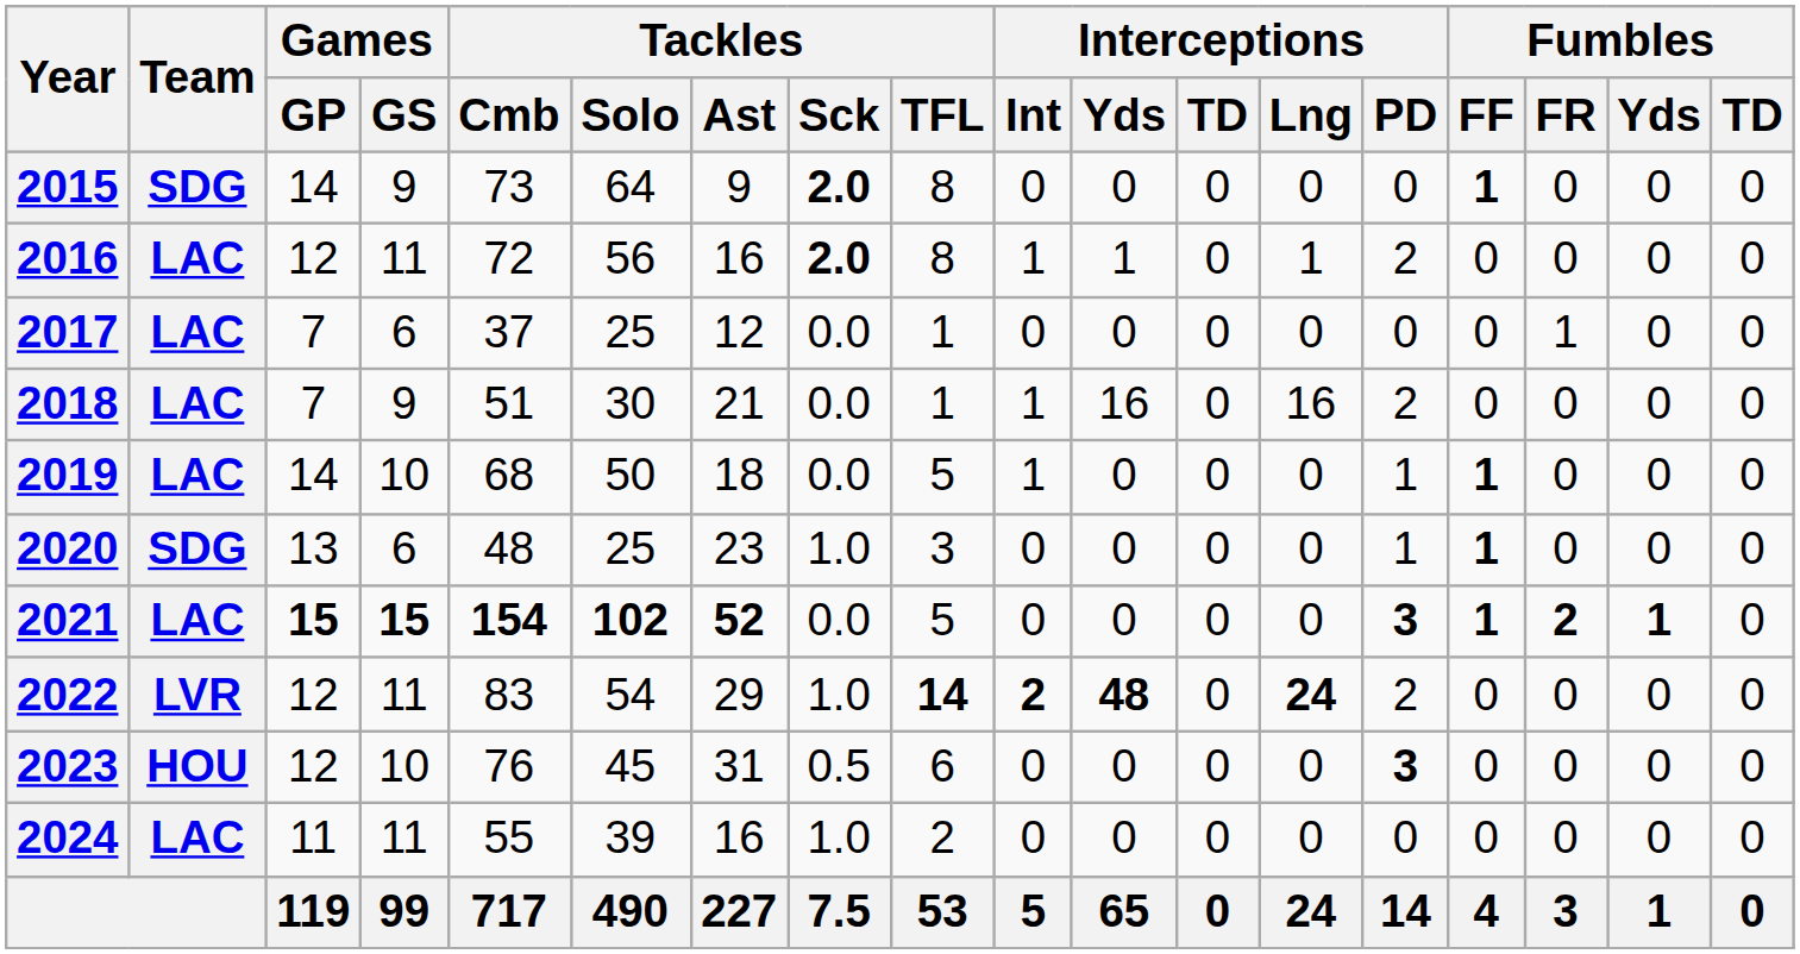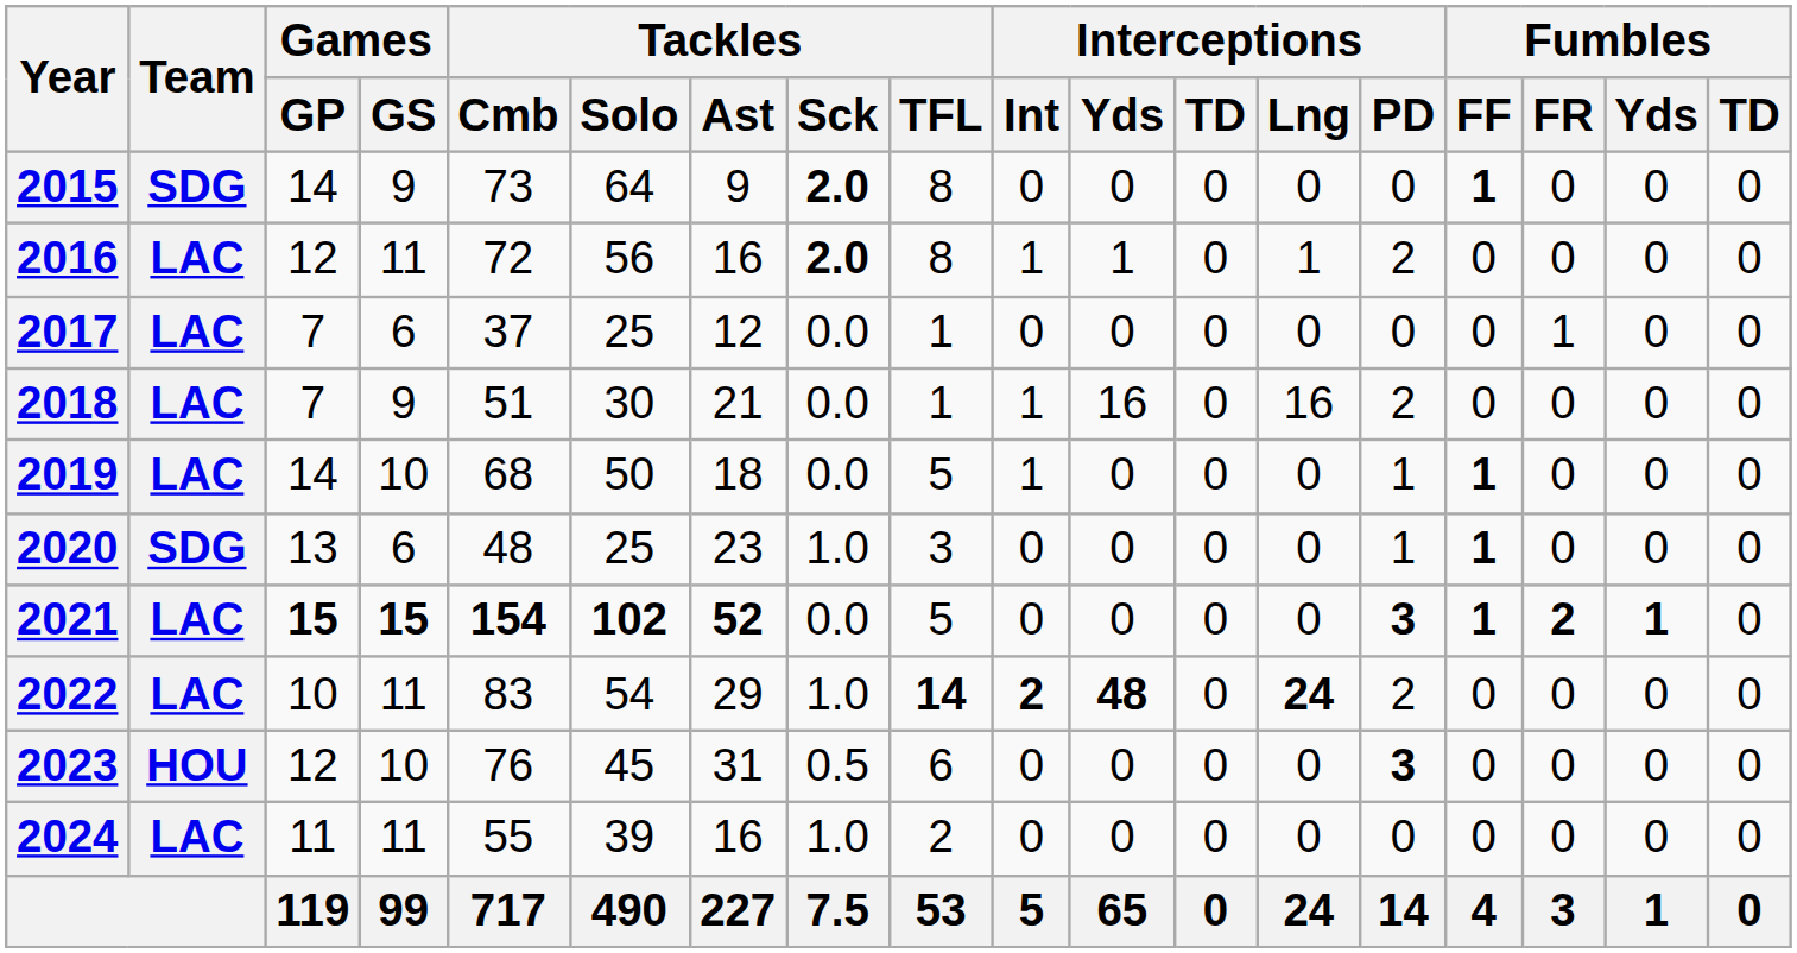 <table class="wikitable" style="text-align:center">
 <tr>
 <th rowspan="2">Year</th>
 <th rowspan="2">Team</th>
 <th colspan="2">Games</th>
 <th colspan="5">Tackles</th>
 <th colspan="5">Interceptions</th>
 <th colspan="4">Fumbles</th>
 </tr>
 <tr>
 <th>GP</th>
 <th>GS</th>
 <th>Cmb</th>
 <th>Solo</th>
 <th>Ast</th>
 <th>Sck</th>
 <th>TFL</th>
 <th>Int</th>
 <th>Yds</th>
 <th>TD</th>
 <th>Lng</th>
 <th>PD</th>
 <th>FF</th>
 <th>FR</th>
 <th>Yds</th>
 <th>TD</th>
 </tr>
 <tr>
 <th><a href='#'>2015</a></th>
 <th><a href='#'>SDG</a></th>
 <td>14</td>
 <td>9</td>
 <td>73</td>
 <td>64</td>
 <td>9</td>
 <td><strong>2.0</strong></td>
 <td>8</td>
 <td>0</td>
 <td>0</td>
 <td>0</td>
 <td>0</td>
 <td>0</td>
 <td><strong>1</strong></td>
 <td>0</td>
 <td>0</td>
 <td>0</td>
 </tr>
 <tr>
 <th><a href='#'>2016</a></th>
 <th><a href='#'>LAC</a></th>
 <td>12</td>
 <td>11</td>
 <td>72</td>
 <td>56</td>
 <td>16</td>
 <td><strong>2.0</strong></td>
 <td>8</td>
 <td>1</td>
 <td>1</td>
 <td>0</td>
 <td>1</td>
 <td>2</td>
 <td>0</td>
 <td>0</td>
 <td>0</td>
 <td>0</td>
 </tr>
 <tr>
 <th><a href='#'>2017</a></th>
 <th><a href='#'>LAC</a></th>
 <td>7</td>
 <td>6</td>
 <td>37</td>
 <td>25</td>
 <td>12</td>
 <td>0.0</td>
 <td>1</td>
 <td>0</td>
 <td>0</td>
 <td>0</td>
 <td>0</td>
 <td>0</td>
 <td>0</td>
 <td>1</td>
 <td>0</td>
 <td>0</td>
 </tr>
 <tr>
 <th><a href='#'>2018</a></th>
 <th><a href='#'>LAC</a></th>
 <td>7</td>
 <td>9</td>
 <td>51</td>
 <td>30</td>
 <td>21</td>
 <td>0.0</td>
 <td>1</td>
 <td>1</td>
 <td>16</td>
 <td>0</td>
 <td>16</td>
 <td>2</td>
 <td>0</td>
 <td>0</td>
 <td>0</td>
 <td>0</td>
 </tr>
 <tr>
 <th><a href='#'>2019</a></th>
 <th><a href='#'>LAC</a></th>
 <td>14</td>
 <td>10</td>
 <td>68</td>
 <td>50</td>
 <td>18</td>
 <td>0.0</td>
 <td>5</td>
 <td>1</td>
 <td>0</td>
 <td>0</td>
 <td>0</td>
 <td>1</td>
 <td><strong>1</strong></td>
 <td>0</td>
 <td>0</td>
 <td>0</td>
 </tr>
 <tr>
 <th><a href='#'>2020</a></th>
 <th><a href='#'>SDG</a></th>
 <td>13</td>
 <td>6</td>
 <td>48</td>
 <td>25</td>
 <td>23</td>
 <td>1.0</td>
 <td>3</td>
 <td>0</td>
 <td>0</td>
 <td>0</td>
 <td>0</td>
 <td>1</td>
 <td><strong>1</strong></td>
 <td>0</td>
 <td>0</td>
 <td>0</td>
 </tr>
 <tr>
 <th><a href='#'>2021</a></th>
 <th><a href='#'>LAC</a></th>
 <td><strong>15</strong></td>
 <td><strong>15</strong></td>
 <td><strong>154</strong></td>
 <td><strong>102</strong></td>
 <td><strong>52</strong></td>
 <td>0.0</td>
 <td>5</td>
 <td>0</td>
 <td>0</td>
 <td>0</td>
 <td>0</td>
 <td><strong>3</strong></td>
 <td><strong>1</strong></td>
 <td><strong>2</strong></td>
 <td><strong>1</strong></td>
 <td>0</td>
 </tr>
 <tr>
 <th><a href='#'>2022</a></th>
-<th><a href='#'>LVR</a></th>
-<td>12</td>
+<th><a href='#'>LAC</a></th>
+<td>10</td>
 <td>11</td>
 <td>83</td>
 <td>54</td>
 <td>29</td>
 <td>1.0</td>
 <td><strong>14</strong></td>
 <td><strong>2</strong></td>
 <td><strong>48</strong></td>
 <td>0</td>
 <td><strong>24</strong></td>
 <td>2</td>
 <td>0</td>
 <td>0</td>
 <td>0</td>
 <td>0</td>
 </tr>
 <tr>
 <th><a href='#'>2023</a></th>
 <th><a href='#'>HOU</a></th>
 <td>12</td>
 <td>10</td>
 <td>76</td>
 <td>45</td>
 <td>31</td>
 <td>0.5</td>
 <td>6</td>
 <td>0</td>
 <td>0</td>
 <td>0</td>
 <td>0</td>
 <td><strong>3</strong></td>
 <td>0</td>
 <td>0</td>
 <td>0</td>
 <td>0</td>
 </tr>
 <tr>
 <th><a href='#'>2024</a></th>
 <th><a href='#'>LAC</a></th>
 <td>11</td>
 <td>11</td>
 <td>55</td>
 <td>39</td>
 <td>16</td>
 <td>1.0</td>
 <td>2</td>
 <td>0</td>
 <td>0</td>
 <td>0</td>
 <td>0</td>
 <td>0</td>
 <td>0</td>
 <td>0</td>
 <td>0</td>
 <td>0</td>
 </tr>
 <tr>
 <th colspan="2"></th>
 <th>119</th>
 <th>99</th>
 <th>717</th>
 <th>490</th>
 <th>227</th>
 <th>7.5</th>
 <th>53</th>
 <th>5</th>
 <th>65</th>
 <th>0</th>
 <th>24</th>
 <th>14</th>
 <th>4</th>
 <th>3</th>
 <th>1</th>
 <th>0</th>
 </tr>
 </table>
